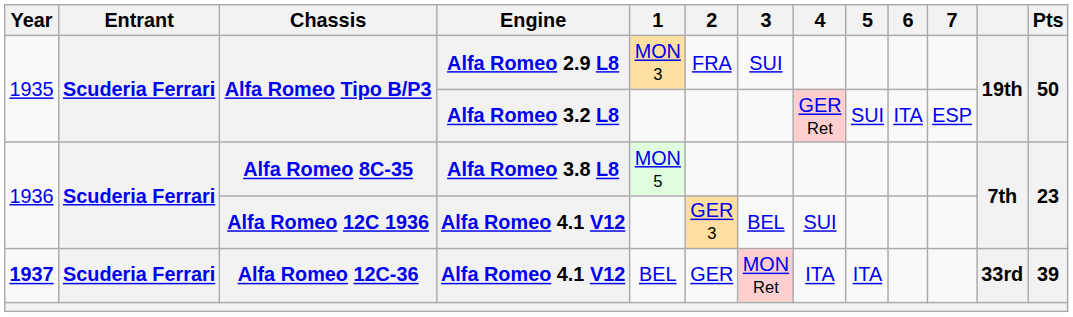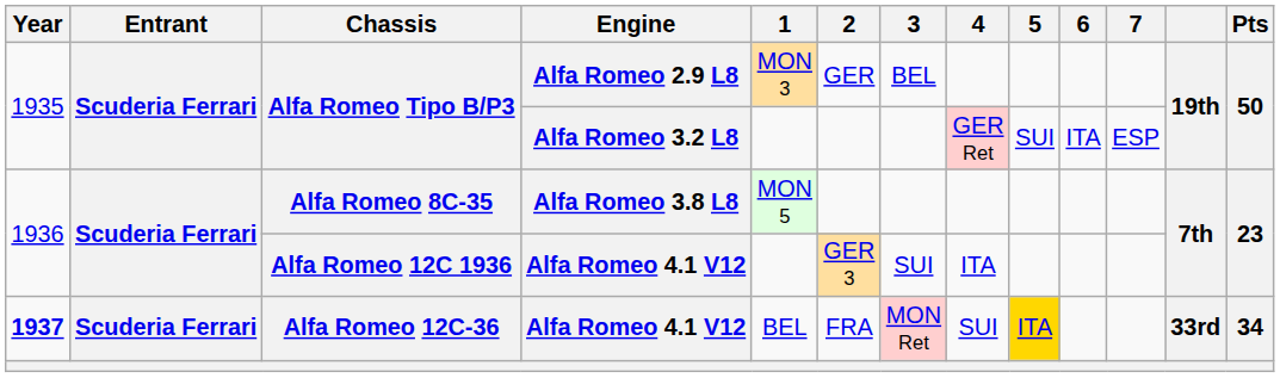 <table class="wikitable" style="text-align:center; font-size:85%">
 <tr>
 <th>Year</th>
 <th>Entrant</th>
 <th>Chassis</th>
 <th>Engine</th>
 <th>1</th>
 <th>2</th>
 <th>3</th>
 <th>4</th>
 <th>5</th>
 <th>6</th>
 <th>7</th>
 <th></th>
 <th>Pts</th>
 </tr>
 <tr>
 <td rowspan=2><a href='#'>1935</a></td>
 <th rowspan=2 nowrap><a href='#'>Scuderia Ferrari</a></th>
 <th rowspan=2 nowrap><a href='#'>Alfa Romeo</a> <a href='#'>Tipo B/P3</a></th>
 <th nowrap><a href='#'>Alfa Romeo</a> 2.9 <a href='#'>L8</a></th>
 <td style="background:#ffdf9f;"><a href='#'>MON</a><br><small>3</small></td>
-<td><a href='#'>FRA</a></td>
-<td><a href='#'>SUI</a></td>
+<td><a href='#'>GER</a></td>
+<td><a href='#'>BEL</a></td>
 <td></td>
 <td></td>
 <td></td>
 <td></td>
 <th rowspan=2>19th</th>
 <th rowspan=2>50</th>
 </tr>
 <tr>
 <th nowrap><a href='#'>Alfa Romeo</a> 3.2 <a href='#'>L8</a></th>
 <td></td>
 <td></td>
 <td></td>
 <td style="background:#FFCFCF;"><a href='#'>GER</a><br><small>Ret</small></td>
 <td><a href='#'>SUI</a></td>
 <td><a href='#'>ITA</a></td>
 <td><a href='#'>ESP</a></td>
 </tr>
 <tr>
 <td rowspan=2><a href='#'>1936</a></td>
 <th rowspan=2><a href='#'>Scuderia Ferrari</a></th>
 <th nowrap><a href='#'>Alfa Romeo</a> <a href='#'>8C-35</a></th>
 <th nowrap><a href='#'>Alfa Romeo</a> 3.8 <a href='#'>L8</a></th>
 <td style="background:#dfffdf;"><a href='#'>MON</a><br><small>5</small></td>
 <td></td>
 <td></td>
 <td></td>
 <td></td>
 <td></td>
 <td></td>
 <th rowspan=2>7th</th>
 <th rowspan=2>23</th>
 </tr>
 <tr>
 <th nowrap><a href='#'>Alfa Romeo</a> <a href='#'>12C 1936</a></th>
 <th nowrap><a href='#'>Alfa Romeo</a> 4.1 <a href='#'>V12</a></th>
 <td></td>
 <td style="background:#ffdf9f;"><a href='#'>GER</a><br><small>3</small></td>
-<td><a href='#'>BEL</a></td>
 <td><a href='#'>SUI</a></td>
+<td><a href='#'>ITA</a></td>
 <td></td>
 <td></td>
 <td></td>
 </tr>
 <tr>
 <td><strong><a href='#'>1937</a></strong></td>
 <th nowrap><a href='#'>Scuderia Ferrari</a></th>
 <th nowrap><a href='#'>Alfa Romeo</a> <a href='#'>12C-36</a></th>
 <th nowrap><a href='#'>Alfa Romeo</a> 4.1 <a href='#'>V12</a></th>
 <td><a href='#'>BEL</a></td>
-<td><a href='#'>GER</a></td>
+<td><a href='#'>FRA</a></td>
 <td style="background:#FFCFCF;"><a href='#'>MON</a><br><small>Ret</small></td>
-<td><a href='#'>ITA</a></td>
-<td><a href='#'>ITA</a></td>
+<td><a href='#'>SUI</a></td>
+<td style="background: gold;"><a href='#'>ITA</a></td>
 <td></td>
 <td></td>
 <th>33rd</th>
-<th>39</th>
+<th>34</th>
 </tr>
 <tr>
 <th colspan=13></th>
 </tr>
 </table>
